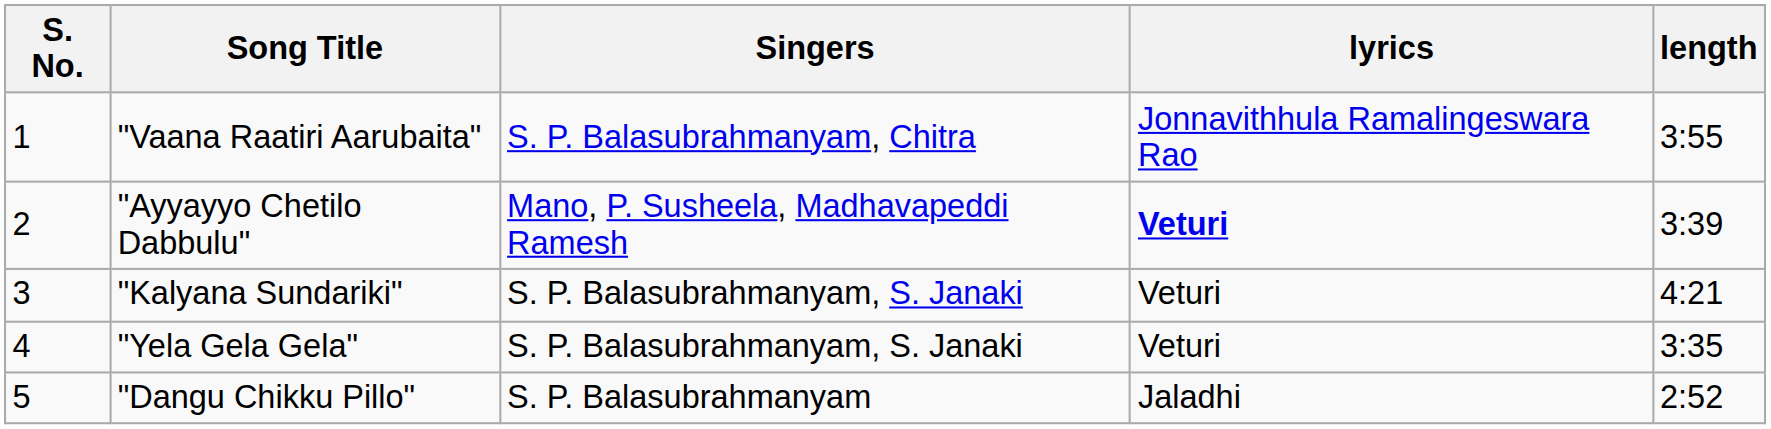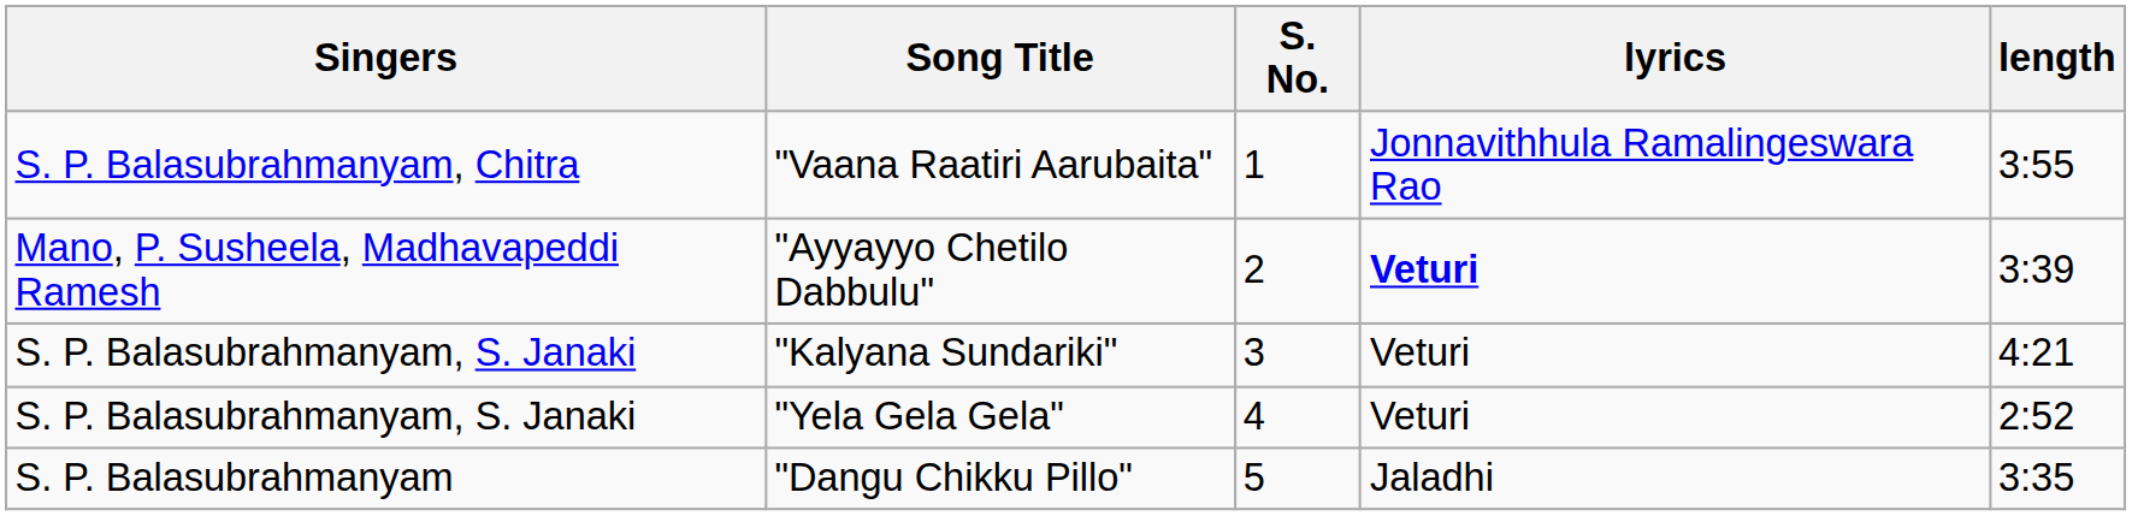 <table class="wikitable">
 <tr>
+<th>Singers</th>
+<th>Song Title</th>
 <th>S. No.</th>
-<th>Song Title</th>
-<th>Singers</th>
 <th>lyrics</th>
 <th>length</th>
 </tr>
 <tr>
+<td><a href='#'>S. P. Balasubrahmanyam</a>, <a href='#'>Chitra</a></td>
+<td>"Vaana Raatiri Aarubaita"</td>
 <td>1</td>
-<td>"Vaana Raatiri Aarubaita"</td>
-<td><a href='#'>S. P. Balasubrahmanyam</a>, <a href='#'>Chitra</a></td>
 <td><a href='#'>Jonnavithhula Ramalingeswara Rao</a></td>
 <td>3:55</td>
 </tr>
 <tr>
+<td><a href='#'>Mano</a>, <a href='#'>P. Susheela</a>, <a href='#'>Madhavapeddi Ramesh</a></td>
+<td>"Ayyayyo Chetilo Dabbulu"</td>
 <td>2</td>
-<td>"Ayyayyo Chetilo Dabbulu"</td>
-<td><a href='#'>Mano</a>, <a href='#'>P. Susheela</a>, <a href='#'>Madhavapeddi Ramesh</a></td>
 <td><strong><a href='#'>Veturi</a></strong></td>
 <td>3:39</td>
 </tr>
 <tr>
+<td>S. P. Balasubrahmanyam, <a href='#'>S. Janaki</a></td>
+<td>"Kalyana Sundariki"</td>
 <td>3</td>
-<td>"Kalyana Sundariki"</td>
-<td>S. P. Balasubrahmanyam, <a href='#'>S. Janaki</a></td>
 <td>Veturi</td>
 <td>4:21</td>
 </tr>
 <tr>
+<td>S. P. Balasubrahmanyam, S. Janaki</td>
+<td>"Yela Gela Gela"</td>
 <td>4</td>
-<td>"Yela Gela Gela"</td>
-<td>S. P. Balasubrahmanyam, S. Janaki</td>
 <td>Veturi</td>
+<td>2:52</td>
+</tr>
+<tr>
+<td>S. P. Balasubrahmanyam</td>
+<td>"Dangu Chikku Pillo"</td>
+<td>5</td>
+<td>Jaladhi</td>
 <td>3:35</td>
 </tr>
-<tr>
-<td>5</td>
-<td>"Dangu Chikku Pillo"</td>
-<td>S. P. Balasubrahmanyam</td>
-<td>Jaladhi</td>
-<td>2:52</td>
-</tr>
 </table>
